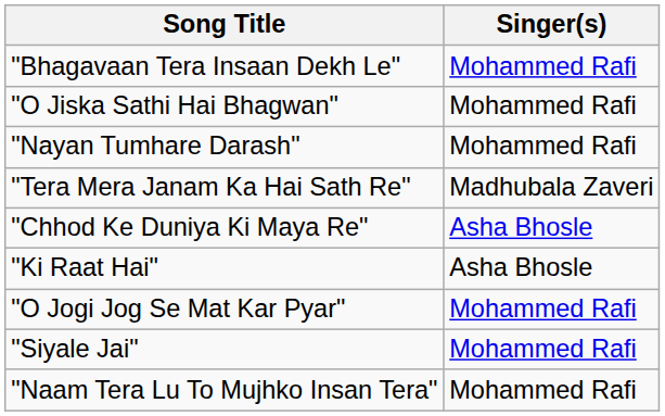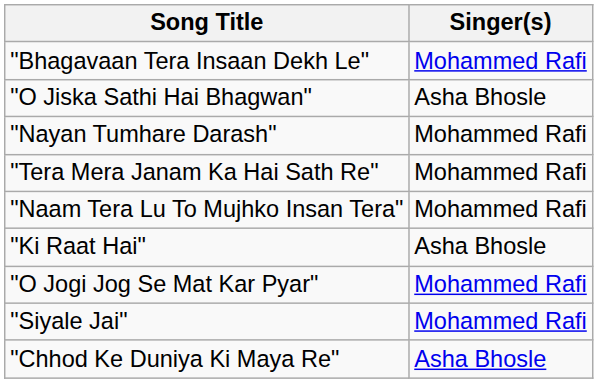 <table class="wikitable">
 <tr>
 <th>Song Title</th>
 <th>Singer(s)</th>
 </tr>
 <tr>
 <td>"Bhagavaan Tera Insaan Dekh Le"</td>
 <td><a href='#'>Mohammed Rafi</a></td>
 </tr>
 <tr>
 <td>"O Jiska Sathi Hai Bhagwan"</td>
-<td>Mohammed Rafi</td>
+<td>Asha Bhosle</td>
 </tr>
 <tr>
 <td>"Nayan Tumhare Darash"</td>
 <td>Mohammed Rafi</td>
 </tr>
 <tr>
 <td>"Tera Mera Janam Ka Hai Sath Re"</td>
-<td>Madhubala Zaveri</td>
+<td>Mohammed Rafi</td>
 </tr>
 <tr>
-<td>"Chhod Ke Duniya Ki Maya Re"</td>
-<td><a href='#'>Asha Bhosle</a></td>
+<td>"Naam Tera Lu To Mujhko Insan Tera"</td>
+<td>Mohammed Rafi</td>
 </tr>
 <tr>
 <td>"Ki Raat Hai"</td>
 <td>Asha Bhosle</td>
 </tr>
 <tr>
 <td>"O Jogi Jog Se Mat Kar Pyar"</td>
 <td><a href='#'>Mohammed Rafi</a></td>
 </tr>
 <tr>
 <td>"Siyale Jai"</td>
 <td><a href='#'>Mohammed Rafi</a></td>
 </tr>
 <tr>
-<td>"Naam Tera Lu To Mujhko Insan Tera"</td>
-<td>Mohammed Rafi</td>
+<td>"Chhod Ke Duniya Ki Maya Re"</td>
+<td><a href='#'>Asha Bhosle</a></td>
 </tr>
 </table>
